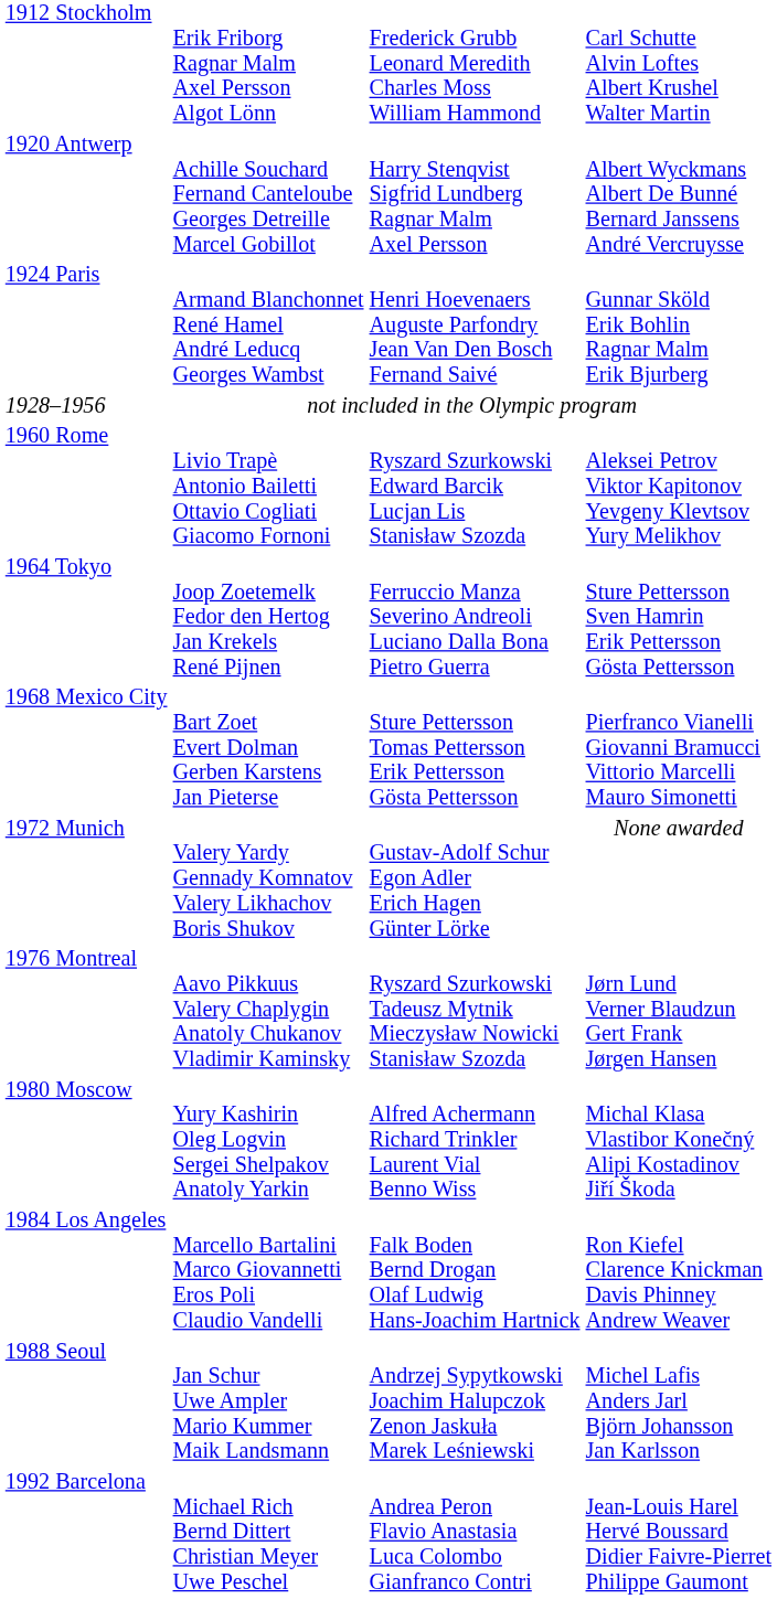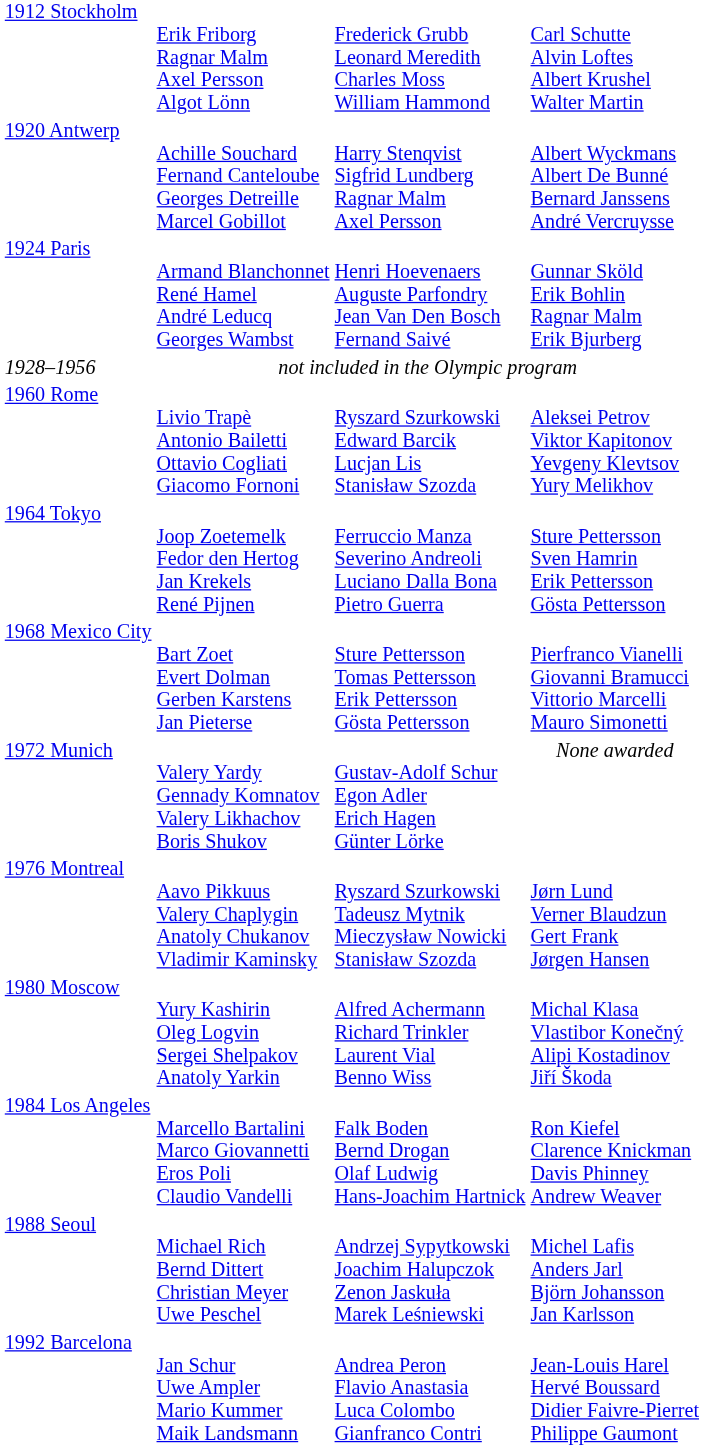 <table>
 <tr valign="top">
 <td><a href='#'>1912 Stockholm</a><br></td>
 <td><br><a href='#'>Erik Friborg</a><br><a href='#'>Ragnar Malm</a><br><a href='#'>Axel Persson</a><br><a href='#'>Algot Lönn</a></td>
 <td><br><a href='#'>Frederick Grubb</a><br><a href='#'>Leonard Meredith</a><br><a href='#'>Charles Moss</a><br><a href='#'>William Hammond</a></td>
 <td><br><a href='#'>Carl Schutte</a><br><a href='#'>Alvin Loftes</a><br><a href='#'>Albert Krushel</a><br><a href='#'>Walter Martin</a></td>
 </tr>
 <tr valign="top">
 <td><a href='#'>1920 Antwerp</a><br></td>
 <td><br><a href='#'>Achille Souchard</a><br><a href='#'>Fernand Canteloube</a><br><a href='#'>Georges Detreille</a><br><a href='#'>Marcel Gobillot</a></td>
 <td><br><a href='#'>Harry Stenqvist</a><br><a href='#'>Sigfrid Lundberg</a><br><a href='#'>Ragnar Malm</a><br><a href='#'>Axel Persson</a></td>
 <td><br><a href='#'>Albert Wyckmans</a><br><a href='#'>Albert De Bunné</a><br><a href='#'>Bernard Janssens</a><br><a href='#'>André Vercruysse</a></td>
 </tr>
 <tr valign="top">
 <td><a href='#'>1924 Paris</a><br></td>
 <td><br><a href='#'>Armand Blanchonnet</a><br><a href='#'>René Hamel</a><br><a href='#'>André Leducq</a><br><a href='#'>Georges Wambst</a></td>
 <td><br><a href='#'>Henri Hoevenaers</a><br><a href='#'>Auguste Parfondry</a><br><a href='#'>Jean Van Den Bosch</a><br> <a href='#'>Fernand Saivé</a></td>
 <td><br><a href='#'>Gunnar Sköld</a><br><a href='#'>Erik Bohlin</a><br><a href='#'>Ragnar Malm</a><br> <a href='#'>Erik Bjurberg</a></td>
 </tr>
 <tr>
 <td><em>1928–1956</em></td>
 <td colspan=3 align=center><em>not included in the Olympic program</em></td>
 </tr>
 <tr valign="top">
 <td><a href='#'>1960 Rome</a><br></td>
 <td><br><a href='#'>Livio Trapè</a><br><a href='#'>Antonio Bailetti</a><br><a href='#'>Ottavio Cogliati</a><br><a href='#'>Giacomo Fornoni</a></td>
 <td><br><a href='#'>Ryszard Szurkowski</a><br><a href='#'>Edward Barcik</a><br><a href='#'>Lucjan Lis</a><br><a href='#'>Stanisław Szozda</a></td>
 <td><br><a href='#'>Aleksei Petrov</a><br><a href='#'>Viktor Kapitonov</a><br><a href='#'>Yevgeny Klevtsov</a><br><a href='#'>Yury Melikhov</a></td>
 </tr>
 <tr valign="top">
 <td><a href='#'>1964 Tokyo</a><br></td>
 <td><br><a href='#'>Joop Zoetemelk</a><br><a href='#'>Fedor den Hertog</a><br><a href='#'>Jan Krekels</a><br><a href='#'>René Pijnen</a></td>
 <td><br><a href='#'>Ferruccio Manza</a><br><a href='#'>Severino Andreoli</a><br><a href='#'>Luciano Dalla Bona</a><br><a href='#'>Pietro Guerra</a></td>
 <td><br><a href='#'>Sture Pettersson</a><br><a href='#'>Sven Hamrin</a><br><a href='#'>Erik Pettersson</a><br><a href='#'>Gösta Pettersson</a></td>
 </tr>
 <tr valign="top">
 <td><a href='#'>1968 Mexico City</a><br></td>
 <td><br><a href='#'>Bart Zoet</a><br><a href='#'>Evert Dolman</a><br><a href='#'>Gerben Karstens</a><br><a href='#'>Jan Pieterse</a></td>
 <td><br><a href='#'>Sture Pettersson</a><br><a href='#'>Tomas Pettersson</a><br><a href='#'>Erik Pettersson</a><br><a href='#'>Gösta Pettersson</a></td>
 <td><br><a href='#'>Pierfranco Vianelli</a><br><a href='#'>Giovanni Bramucci</a><br><a href='#'>Vittorio Marcelli</a><br><a href='#'>Mauro Simonetti</a></td>
 </tr>
 <tr valign="top">
 <td><a href='#'>1972 Munich</a><br></td>
 <td><br><a href='#'>Valery Yardy</a><br><a href='#'>Gennady Komnatov</a><br><a href='#'>Valery Likhachov</a><br><a href='#'>Boris Shukov</a></td>
 <td><br><a href='#'>Gustav-Adolf Schur</a><br><a href='#'>Egon Adler</a><br><a href='#'>Erich Hagen</a><br><a href='#'>Günter Lörke</a></td>
 <td align="center"><em>None awarded</em> </td>
 </tr>
 <tr valign="top">
 <td><a href='#'>1976 Montreal</a><br></td>
 <td><br><a href='#'>Aavo Pikkuus</a><br><a href='#'>Valery Chaplygin</a><br><a href='#'>Anatoly Chukanov</a><br><a href='#'>Vladimir Kaminsky</a></td>
 <td><br><a href='#'>Ryszard Szurkowski</a><br><a href='#'>Tadeusz Mytnik</a><br><a href='#'>Mieczysław Nowicki</a><br><a href='#'>Stanisław Szozda</a></td>
 <td><br><a href='#'>Jørn Lund</a><br><a href='#'>Verner Blaudzun</a><br><a href='#'>Gert Frank</a><br><a href='#'>Jørgen Hansen</a></td>
 </tr>
 <tr valign="top">
 <td><a href='#'>1980 Moscow</a><br></td>
 <td><br><a href='#'>Yury Kashirin</a><br><a href='#'>Oleg Logvin</a><br><a href='#'>Sergei Shelpakov</a><br><a href='#'>Anatoly Yarkin</a></td>
 <td><br><a href='#'>Alfred Achermann</a><br><a href='#'>Richard Trinkler</a><br><a href='#'>Laurent Vial</a><br><a href='#'>Benno Wiss</a></td>
 <td><br><a href='#'>Michal Klasa</a><br><a href='#'>Vlastibor Konečný</a><br><a href='#'>Alipi Kostadinov</a><br><a href='#'>Jiří Škoda</a></td>
 </tr>
 <tr valign="top">
 <td><a href='#'>1984 Los Angeles</a><br></td>
 <td><br><a href='#'>Marcello Bartalini</a><br><a href='#'>Marco Giovannetti</a><br><a href='#'>Eros Poli</a><br><a href='#'>Claudio Vandelli</a></td>
 <td><br><a href='#'>Falk Boden</a><br><a href='#'>Bernd Drogan</a><br><a href='#'>Olaf Ludwig</a><br><a href='#'>Hans-Joachim Hartnick</a></td>
 <td><br><a href='#'>Ron Kiefel</a><br><a href='#'>Clarence Knickman</a><br><a href='#'>Davis Phinney</a><br><a href='#'>Andrew Weaver</a></td>
 </tr>
 <tr valign="top">
 <td><a href='#'>1988 Seoul</a><br></td>
-<td><br><a href='#'>Jan Schur</a><br><a href='#'>Uwe Ampler</a><br><a href='#'>Mario Kummer</a><br><a href='#'>Maik Landsmann</a></td>
+<td><br><a href='#'>Michael Rich</a><br><a href='#'>Bernd Dittert</a><br><a href='#'>Christian Meyer</a><br><a href='#'>Uwe Peschel</a></td>
 <td><br><a href='#'>Andrzej Sypytkowski</a><br><a href='#'>Joachim Halupczok</a><br><a href='#'>Zenon Jaskuła</a><br><a href='#'>Marek Leśniewski</a></td>
 <td><br><a href='#'>Michel Lafis</a><br><a href='#'>Anders Jarl</a><br><a href='#'>Björn Johansson</a><br><a href='#'>Jan Karlsson</a></td>
 </tr>
 <tr valign="top">
 <td><a href='#'>1992 Barcelona</a><br></td>
-<td><br><a href='#'>Michael Rich</a><br><a href='#'>Bernd Dittert</a><br><a href='#'>Christian Meyer</a><br><a href='#'>Uwe Peschel</a></td>
+<td><br><a href='#'>Jan Schur</a><br><a href='#'>Uwe Ampler</a><br><a href='#'>Mario Kummer</a><br><a href='#'>Maik Landsmann</a></td>
 <td><br><a href='#'>Andrea Peron</a><br><a href='#'>Flavio Anastasia</a><br><a href='#'>Luca Colombo</a><br><a href='#'>Gianfranco Contri</a></td>
 <td><br><a href='#'>Jean-Louis Harel</a><br><a href='#'>Hervé Boussard</a><br><a href='#'>Didier Faivre-Pierret</a><br><a href='#'>Philippe Gaumont</a></td>
 </tr>
 </table>
